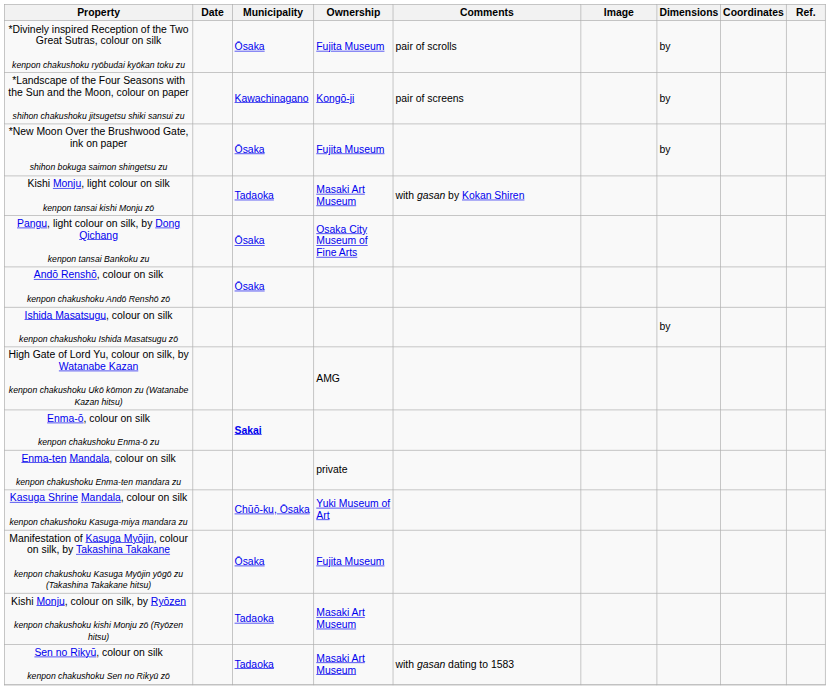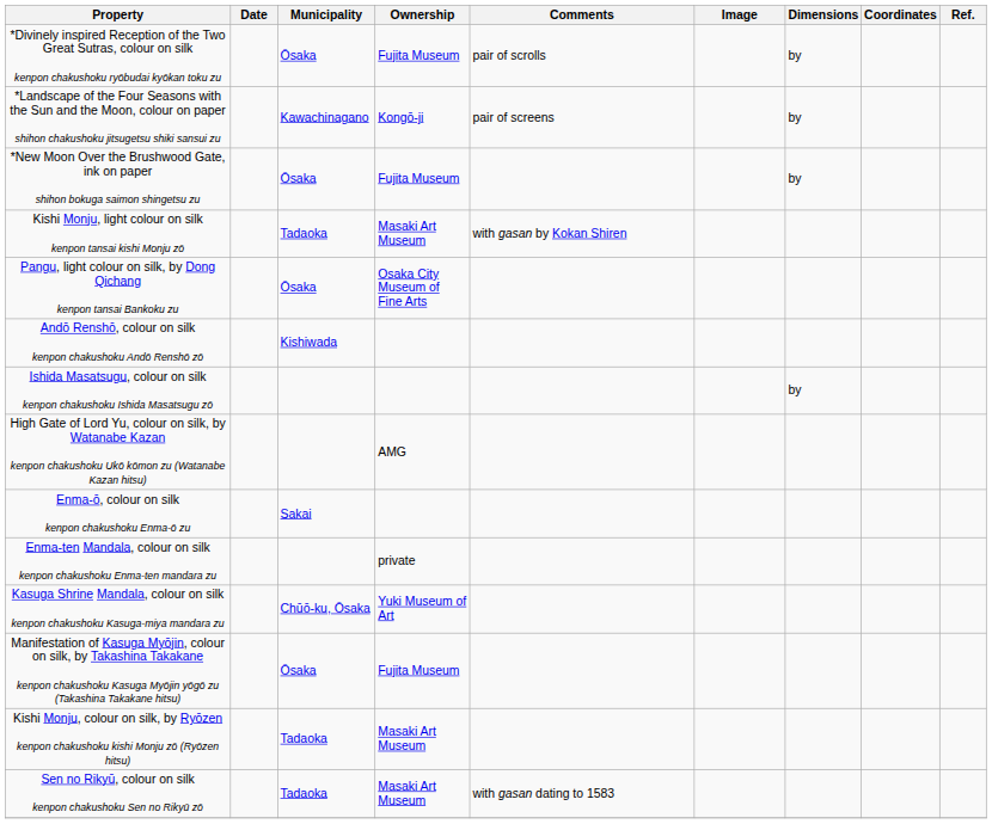 <table class="wikitable sortable"  style="width:100%;">
 <tr>
 <th width="25%" align="left">Property</th>
 <th width="5%" align="left" data-sort-type="number">Date</th>
 <th width="10%" align="left">Municipality</th>
 <th width="10%" align="left">Ownership</th>
 <th width="25%" align="left" class="unsortable">Comments</th>
 <th width="10%" align="left" class="unsortable">Image</th>
 <th width="5%" align="left" class="unsortable">Dimensions</th>
 <th width="5%" align="left" class="unsortable">Coordinates</th>
 <th width="5%" align="left" class="unsortable">Ref.</th>
 </tr>
 <tr>
 <td align="center">*Divinely inspired Reception of the Two Great Sutras, colour on silk<br><br><small><em>kenpon chakushoku ryōbudai kyōkan toku zu</em></small></td>
 <td></td>
 <td><a href='#'>Ōsaka</a></td>
 <td><a href='#'>Fujita Museum</a></td>
 <td>pair of scrolls</td>
 <td></td>
 <td> by </td>
 <td></td>
 <td></td>
 </tr>
 <tr>
 <td align="center">*Landscape of the Four Seasons with the Sun and the Moon, colour on paper<br><br><small><em>shihon chakushoku jitsugetsu shiki sansui zu</em></small></td>
 <td></td>
 <td><a href='#'>Kawachinagano</a></td>
 <td><a href='#'>Kongō-ji</a></td>
 <td>pair of screens</td>
 <td></td>
 <td> by </td>
 <td></td>
 <td></td>
 </tr>
 <tr>
 <td align="center">*New Moon Over the Brushwood Gate, ink on paper<br><br><small><em>shihon bokuga saimon shingetsu zu</em></small></td>
 <td></td>
 <td><a href='#'>Ōsaka</a></td>
 <td><a href='#'>Fujita Museum</a></td>
 <td></td>
 <td align="center"></td>
 <td> by </td>
 <td></td>
 <td></td>
 </tr>
 <tr>
 <td align="center">Kishi <a href='#'>Monju</a>, light colour on silk<br><br><small><em>kenpon tansai kishi Monju zō</em></small></td>
 <td></td>
 <td><a href='#'>Tadaoka</a></td>
 <td><a href='#'>Masaki Art Museum</a></td>
 <td>with <em>gasan</em> by <a href='#'>Kokan Shiren</a></td>
 <td></td>
 <td></td>
 <td></td>
 <td></td>
 </tr>
 <tr>
 <td align="center"><a href='#'>Pangu</a>, light colour on silk, by <a href='#'>Dong Qichang</a><br><br><small><em>kenpon tansai Bankoku zu</em></small></td>
 <td></td>
 <td><a href='#'>Ōsaka</a></td>
 <td><a href='#'>Osaka City Museum of Fine Arts</a></td>
 <td></td>
 <td></td>
 <td></td>
 <td></td>
 <td></td>
 </tr>
 <tr>
 <td align="center"><a href='#'>Andō Renshō</a>, colour on silk<br><br><small><em>kenpon chakushoku Andō Renshō zō</em></small></td>
 <td></td>
-<td><a href='#'>Ōsaka</a></td>
+<td><a href='#'>Kishiwada</a></td>
 <td></td>
 <td></td>
 <td align="center"></td>
 <td></td>
 <td></td>
 <td></td>
 </tr>
 <tr>
 <td align="center"><a href='#'>Ishida Masatsugu</a>, colour on silk<br><br><small><em>kenpon chakushoku Ishida Masatsugu zō</em></small></td>
 <td></td>
 <td></td>
 <td></td>
 <td></td>
 <td></td>
 <td> by </td>
 <td></td>
 <td></td>
 </tr>
 <tr>
 <td align="center">High Gate of Lord Yu, colour on silk, by <a href='#'>Watanabe Kazan</a><br><br><small><em>kenpon chakushoku Ukō kōmon zu (Watanabe Kazan hitsu)</em></small></td>
 <td></td>
 <td></td>
 <td>AMG</td>
 <td></td>
 <td></td>
 <td></td>
 <td></td>
 <td></td>
 </tr>
 <tr>
 <td align="center"><a href='#'>Enma-ō</a>, colour on silk<br><br><small><em>kenpon chakushoku Enma-ō zu</em></small></td>
 <td></td>
-<td><strong><a href='#'>Sakai</a></strong></td>
+<td><a href='#'>Sakai</a></td>
 <td></td>
 <td></td>
 <td></td>
 <td></td>
 <td></td>
 <td></td>
 </tr>
 <tr>
 <td align="center"><a href='#'>Enma-ten</a> <a href='#'>Mandala</a>, colour on silk<br><br><small><em>kenpon chakushoku Enma-ten mandara zu</em></small></td>
 <td></td>
 <td></td>
 <td>private</td>
 <td></td>
 <td></td>
 <td></td>
 <td></td>
 <td></td>
 </tr>
 <tr>
 <td align="center"><a href='#'>Kasuga Shrine</a> <a href='#'>Mandala</a>, colour on silk<br><br><small><em>kenpon chakushoku Kasuga-miya mandara zu</em></small></td>
 <td></td>
 <td><a href='#'>Chūō-ku, Ōsaka</a></td>
 <td><a href='#'>Yuki Museum of Art</a></td>
 <td></td>
 <td></td>
 <td></td>
 <td></td>
 <td></td>
 </tr>
 <tr>
 <td align="center">Manifestation of <a href='#'>Kasuga Myōjin</a>, colour on silk, by <a href='#'>Takashina Takakane</a><br><br><small><em>kenpon chakushoku Kasuga Myōjin yōgō zu (Takashina Takakane hitsu)</em></small></td>
 <td></td>
 <td><a href='#'>Ōsaka</a></td>
 <td><a href='#'>Fujita Museum</a></td>
 <td></td>
 <td></td>
 <td></td>
 <td></td>
 <td></td>
 </tr>
 <tr>
 <td align="center">Kishi <a href='#'>Monju</a>, colour on silk, by <a href='#'>Ryōzen</a><br><br><small><em>kenpon chakushoku kishi Monju zō (Ryōzen hitsu)</em></small></td>
 <td></td>
 <td><a href='#'>Tadaoka</a></td>
 <td><a href='#'>Masaki Art Museum</a></td>
 <td></td>
 <td align="center"></td>
 <td></td>
 <td></td>
 <td></td>
 </tr>
 <tr>
 <td align="center"><a href='#'>Sen no Rikyū</a>, colour on silk<br><br><small><em>kenpon chakushoku Sen no Rikyū zō</em></small></td>
 <td></td>
 <td><a href='#'>Tadaoka</a></td>
 <td><a href='#'>Masaki Art Museum</a></td>
 <td>with <em>gasan</em> dating to 1583</td>
 <td></td>
 <td></td>
 <td></td>
 <td></td>
 </tr>
 <tr>
 </tr>
 </table>
